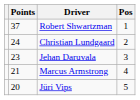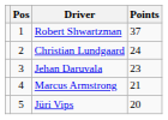 <table class="wikitable" style="font-size: 85%;">
 <tr>
 <th></th>
+<th>Pos</th>
+<th>Driver</th>
 <th>Points</th>
-<th>Driver</th>
-<th>Pos</th>
 </tr>
 <tr>
 <td align="left"></td>
+<td align="center">1</td>
+<td> <a href='#'>Robert Shwartzman</a></td>
 <td>37</td>
-<td> <a href='#'>Robert Shwartzman</a></td>
-<td align="center">1</td>
 </tr>
 <tr>
 <td align="left"></td>
+<td align="center">2</td>
+<td> <a href='#'>Christian Lundgaard</a></td>
 <td>24</td>
-<td> <a href='#'>Christian Lundgaard</a></td>
-<td align="center">2</td>
 </tr>
 <tr>
 <td align="left"></td>
+<td align="center">3</td>
+<td> <a href='#'>Jehan Daruvala</a></td>
 <td>23</td>
-<td> <a href='#'>Jehan Daruvala</a></td>
-<td align="center">3</td>
 </tr>
 <tr>
 <td align="left"></td>
+<td align="center">4</td>
+<td> <a href='#'>Marcus Armstrong</a></td>
 <td>21</td>
-<td> <a href='#'>Marcus Armstrong</a></td>
-<td align="center">4</td>
 </tr>
 <tr>
 <td align="left"></td>
+<td align="center">5</td>
+<td> <a href='#'>Jüri Vips</a></td>
 <td>20</td>
-<td> <a href='#'>Jüri Vips</a></td>
-<td align="center">5</td>
 </tr>
 </table>
